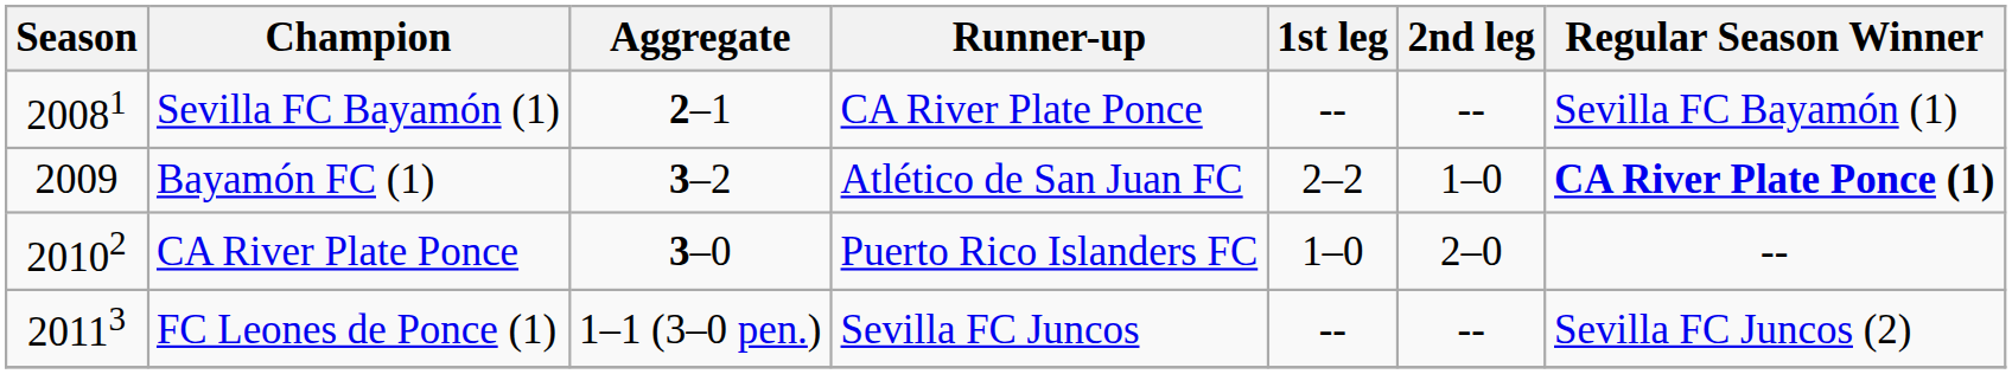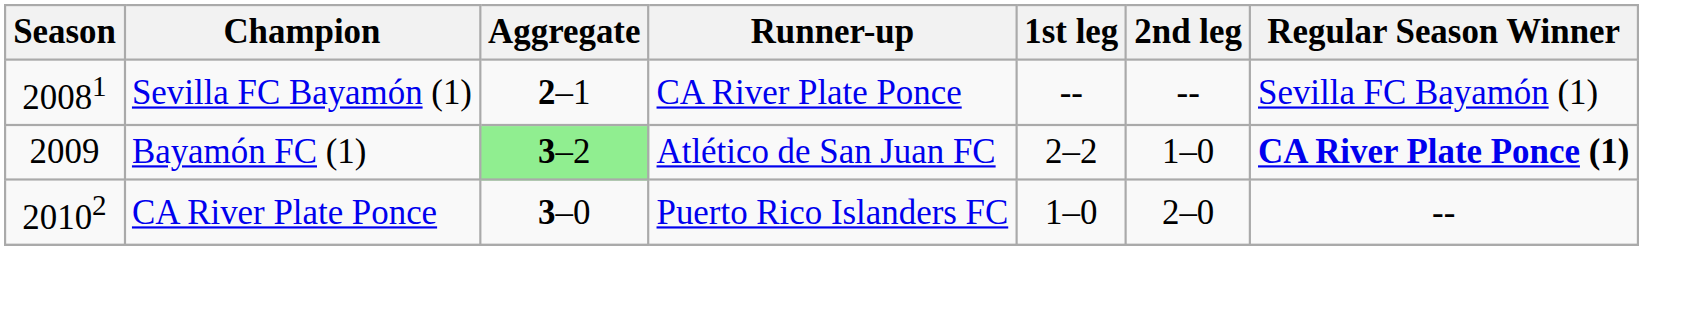 <table class="wikitable sortable">
 <tr>
 <th>Season</th>
 <th>Champion</th>
 <th>Aggregate</th>
 <th>Runner-up</th>
 <th>1st leg</th>
 <th>2nd leg</th>
 <th>Regular Season Winner</th>
 </tr>
 <tr>
 <td align=center>2008<sup>1</sup></td>
 <td><a href='#'>Sevilla FC Bayamón</a> (1)</td>
 <td align=center><strong>2</strong>–1</td>
 <td><a href='#'>CA River Plate Ponce</a></td>
 <td align=center>--</td>
 <td align=center>--</td>
 <td><a href='#'>Sevilla FC Bayamón</a> (1)<br></td>
 </tr>
 <tr>
 <td align=center>2009</td>
 <td><a href='#'>Bayamón FC</a> (1)</td>
-<td align=center><strong>3</strong>–2</td>
+<td align=center style="background: lightgreen;"><strong>3</strong>–2</td>
 <td><a href='#'>Atlético de San Juan FC</a></td>
 <td align=center>2–2</td>
 <td align=center>1–0</td>
 <td><strong><a href='#'>CA River Plate Ponce</a> (1)<br></strong></td>
 </tr>
 <tr>
 <td align=center>2010<sup>2</sup></td>
 <td><a href='#'>CA River Plate Ponce</a></td>
 <td align=center><strong>3</strong>–0</td>
 <td><a href='#'>Puerto Rico Islanders FC</a></td>
 <td align=center>1–0</td>
 <td align=center>2–0</td>
 <td align=center>-- <br></td>
 </tr>
 <tr>
-<td align=center>2011<sup>3</sup></td>
-<td><a href='#'>FC Leones de Ponce</a> (1)</td>
-<td align=center>1–1 (3–0 <a href='#'>pen.</a>)</td>
-<td><a href='#'>Sevilla FC Juncos</a></td>
-<td align=center>--</td>
-<td align=center>--</td>
-<td><a href='#'>Sevilla FC Juncos</a> (2)</td>
-</tr>
-<tr>
 </tr>
 </table>
